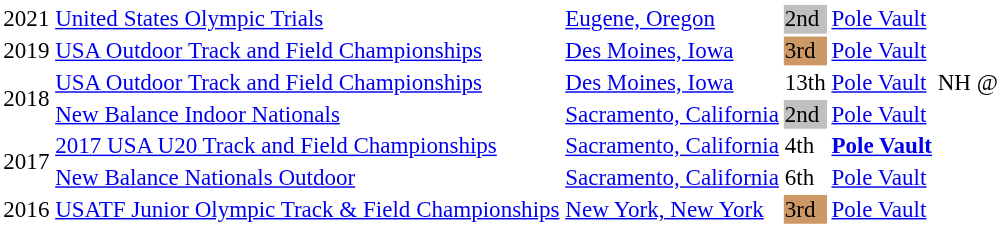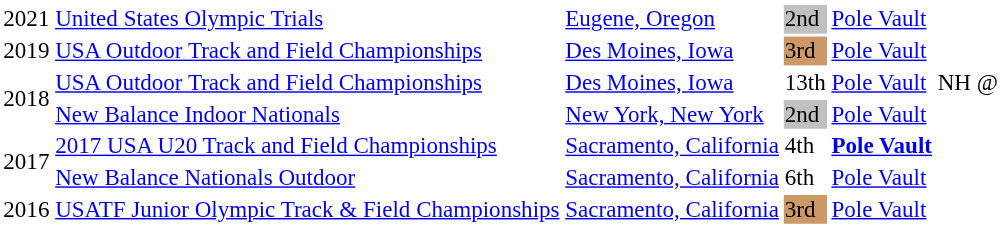 <table>
 <tr>
 <td>2021</td>
 <td><a href='#'>United States Olympic Trials</a></td>
 <td><a href='#'>Eugene, Oregon</a></td>
 <td bgcolor=silver>2nd</td>
 <td><a href='#'>Pole Vault</a></td>
 <td></td>
 </tr>
 <tr>
 <td rowspan=1>2019</td>
 <td><a href='#'>USA Outdoor Track and Field Championships</a></td>
 <td><a href='#'>Des Moines, Iowa</a></td>
 <td bgcolor=cc9966>3rd</td>
 <td><a href='#'>Pole Vault</a></td>
 <td></td>
 </tr>
 <tr>
 <td rowspan=2>2018</td>
 <td><a href='#'>USA Outdoor Track and Field Championships</a></td>
 <td><a href='#'>Des Moines, Iowa</a></td>
 <td>13th</td>
 <td><a href='#'>Pole Vault</a></td>
 <td>NH @ </td>
 </tr>
 <tr>
 <td><a href='#'>New Balance Indoor Nationals</a></td>
-<td><a href='#'>Sacramento, California</a></td>
+<td><a href='#'>New York, New York</a></td>
 <td bgcolor=silver>2nd</td>
 <td><a href='#'>Pole Vault</a></td>
 <td></td>
 </tr>
 <tr>
 <td rowspan=2>2017</td>
 <td><a href='#'>2017 USA U20 Track and Field Championships</a></td>
 <td><a href='#'>Sacramento, California</a></td>
 <td>4th</td>
 <td><strong><a href='#'>Pole Vault</a></strong></td>
 <td></td>
 </tr>
 <tr>
 <td><a href='#'>New Balance Nationals Outdoor</a></td>
 <td><a href='#'>Sacramento, California</a></td>
 <td>6th</td>
 <td><a href='#'>Pole Vault</a></td>
 <td></td>
 </tr>
 <tr>
 <td rowspan=1>2016</td>
 <td><a href='#'>USATF Junior Olympic Track & Field Championships</a></td>
-<td><a href='#'>New York, New York</a></td>
+<td><a href='#'>Sacramento, California</a></td>
 <td bgcolor=cc9966>3rd</td>
 <td><a href='#'>Pole Vault</a></td>
 <td></td>
 </tr>
 </table>
